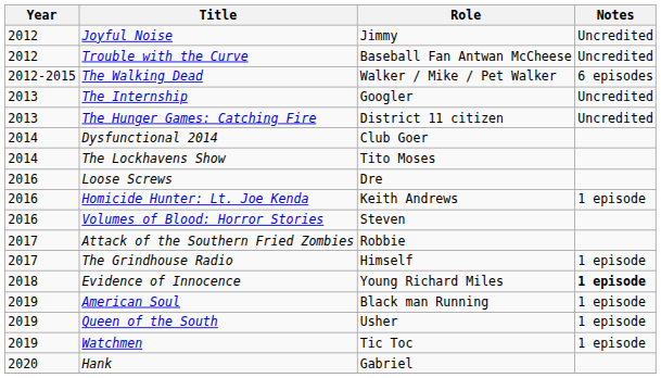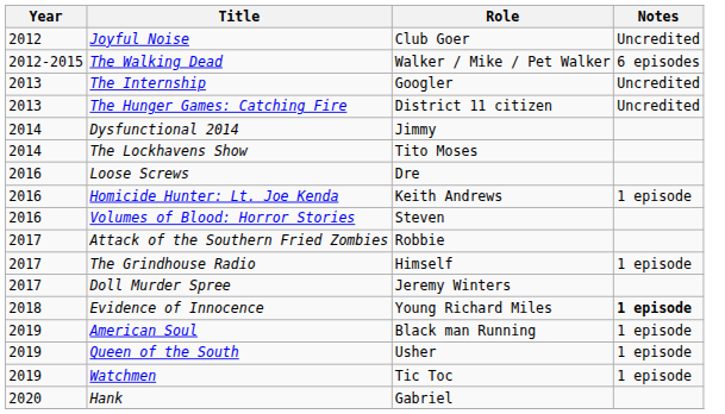 <table class="wikitable sortable">
 <tr>
 <th>Year</th>
 <th>Title</th>
 <th>Role</th>
 <th class="unsortable">Notes</th>
 </tr>
 <tr>
 <td>2012</td>
 <td><em><a href='#'>Joyful Noise</a></em></td>
-<td>Jimmy</td>
-<td>Uncredited</td>
-</tr>
-<tr>
-<td>2012</td>
-<td><em><a href='#'>Trouble with the Curve</a></em></td>
-<td>Baseball Fan Antwan McCheese</td>
+<td>Club Goer</td>
 <td>Uncredited</td>
 </tr>
 <tr>
 <td>2012-2015</td>
 <td><em><a href='#'>The Walking Dead</a></em></td>
 <td>Walker / Mike / Pet Walker</td>
 <td>6 episodes</td>
 </tr>
 <tr>
 <td>2013</td>
 <td><em> <a href='#'>The Internship</a></em></td>
 <td>Googler</td>
 <td>Uncredited</td>
 </tr>
 <tr>
 <td>2013</td>
 <td><em><a href='#'>The Hunger Games: Catching Fire</a></em></td>
 <td>District 11 citizen</td>
 <td>Uncredited</td>
 </tr>
 <tr>
 <td>2014</td>
 <td><em>Dysfunctional 2014</em></td>
-<td>Club Goer</td>
+<td>Jimmy</td>
 <td></td>
 </tr>
 <tr>
 <td>2014</td>
 <td><em>The Lockhavens Show</em></td>
 <td>Tito Moses</td>
 <td></td>
 </tr>
 <tr>
 <td>2016</td>
 <td><em>Loose Screws</em></td>
 <td>Dre</td>
 <td></td>
 </tr>
 <tr>
 <td>2016</td>
 <td><em><a href='#'>Homicide Hunter: Lt. Joe Kenda</a></em></td>
 <td>Keith Andrews</td>
 <td>1 episode</td>
 </tr>
 <tr>
 <td>2016</td>
 <td><em><a href='#'>Volumes of Blood: Horror Stories</a></em></td>
 <td>Steven</td>
 <td></td>
 </tr>
 <tr>
 <td>2017</td>
 <td><em>Attack of the Southern Fried Zombies</em></td>
 <td>Robbie</td>
 <td></td>
 </tr>
 <tr>
 <td>2017</td>
 <td><em>The Grindhouse Radio</em></td>
 <td>Himself</td>
 <td>1 episode</td>
 </tr>
 <tr>
+<td>2017</td>
+<td><em>Doll Murder Spree</em></td>
+<td>Jeremy Winters</td>
+<td></td>
+</tr>
+<tr>
 <td>2018</td>
 <td><em>Evidence of Innocence</em></td>
 <td>Young Richard Miles</td>
 <td><strong>1 episode</strong></td>
 </tr>
 <tr>
 <td>2019</td>
 <td><em><a href='#'>American Soul</a></em></td>
 <td>Black man Running</td>
 <td>1 episode</td>
 </tr>
 <tr>
 <td>2019</td>
 <td><em><a href='#'>Queen of the South</a></em></td>
 <td>Usher</td>
 <td>1 episode</td>
 </tr>
 <tr>
 <td>2019</td>
 <td><em><a href='#'>Watchmen</a></em></td>
 <td>Tic Toc</td>
 <td>1 episode</td>
 </tr>
 <tr>
 <td>2020</td>
 <td><em>Hank</em></td>
 <td>Gabriel</td>
 <td></td>
 </tr>
 <tr>
 </tr>
 </table>
